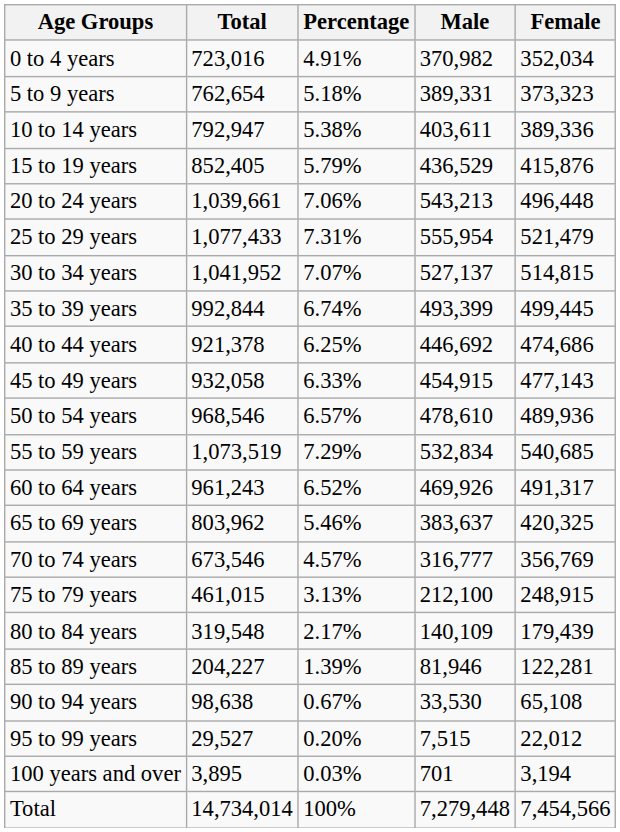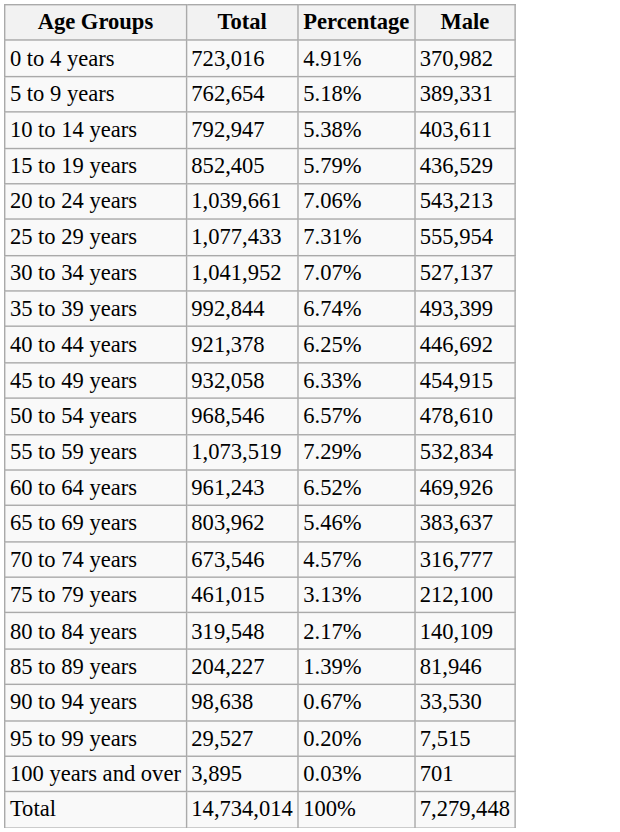 <table class="wikitable">
 <tr>
 <th>Age Groups</th>
 <th>Total</th>
 <th>Percentage</th>
 <th>Male</th>
-<th>Female</th>
 </tr>
 <tr>
 <td>0 to 4 years</td>
 <td>723,016</td>
 <td>4.91%</td>
 <td>370,982</td>
-<td>352,034</td>
 </tr>
 <tr>
 <td>5 to 9 years</td>
 <td>762,654</td>
 <td>5.18%</td>
 <td>389,331</td>
-<td>373,323</td>
 </tr>
 <tr>
 <td>10 to 14 years</td>
 <td>792,947</td>
 <td>5.38%</td>
 <td>403,611</td>
-<td>389,336</td>
 </tr>
 <tr>
 <td>15 to 19 years</td>
 <td>852,405</td>
 <td>5.79%</td>
 <td>436,529</td>
-<td>415,876</td>
 </tr>
 <tr>
 <td>20 to 24 years</td>
 <td>1,039,661</td>
 <td>7.06%</td>
 <td>543,213</td>
-<td>496,448</td>
 </tr>
 <tr>
 <td>25 to 29 years</td>
 <td>1,077,433</td>
 <td>7.31%</td>
 <td>555,954</td>
-<td>521,479</td>
 </tr>
 <tr>
 <td>30 to 34 years</td>
 <td>1,041,952</td>
 <td>7.07%</td>
 <td>527,137</td>
-<td>514,815</td>
 </tr>
 <tr>
 <td>35 to 39 years</td>
 <td>992,844</td>
 <td>6.74%</td>
 <td>493,399</td>
-<td>499,445</td>
 </tr>
 <tr>
 <td>40 to 44 years</td>
 <td>921,378</td>
 <td>6.25%</td>
 <td>446,692</td>
-<td>474,686</td>
 </tr>
 <tr>
 <td>45 to 49 years</td>
 <td>932,058</td>
 <td>6.33%</td>
 <td>454,915</td>
-<td>477,143</td>
 </tr>
 <tr>
 <td>50 to 54 years</td>
 <td>968,546</td>
 <td>6.57%</td>
 <td>478,610</td>
-<td>489,936</td>
 </tr>
 <tr>
 <td>55 to 59 years</td>
 <td>1,073,519</td>
 <td>7.29%</td>
 <td>532,834</td>
-<td>540,685</td>
 </tr>
 <tr>
 <td>60 to 64 years</td>
 <td>961,243</td>
 <td>6.52%</td>
 <td>469,926</td>
-<td>491,317</td>
 </tr>
 <tr>
 <td>65 to 69 years</td>
 <td>803,962</td>
 <td>5.46%</td>
 <td>383,637</td>
-<td>420,325</td>
 </tr>
 <tr>
 <td>70 to 74 years</td>
 <td>673,546</td>
 <td>4.57%</td>
 <td>316,777</td>
-<td>356,769</td>
 </tr>
 <tr>
 <td>75 to 79 years</td>
 <td>461,015</td>
 <td>3.13%</td>
 <td>212,100</td>
-<td>248,915</td>
 </tr>
 <tr>
 <td>80 to 84 years</td>
 <td>319,548</td>
 <td>2.17%</td>
 <td>140,109</td>
-<td>179,439</td>
 </tr>
 <tr>
 <td>85 to 89 years</td>
 <td>204,227</td>
 <td>1.39%</td>
 <td>81,946</td>
-<td>122,281</td>
 </tr>
 <tr>
 <td>90 to 94 years</td>
 <td>98,638</td>
 <td>0.67%</td>
 <td>33,530</td>
-<td>65,108</td>
 </tr>
 <tr>
 <td>95 to 99 years</td>
 <td>29,527</td>
 <td>0.20%</td>
 <td>7,515</td>
-<td>22,012</td>
 </tr>
 <tr>
 <td>100 years and over</td>
 <td>3,895</td>
 <td>0.03%</td>
 <td>701</td>
-<td>3,194</td>
 </tr>
 <tr>
 <td>Total</td>
 <td>14,734,014</td>
 <td>100%</td>
 <td>7,279,448</td>
-<td>7,454,566</td>
 </tr>
 </table>
